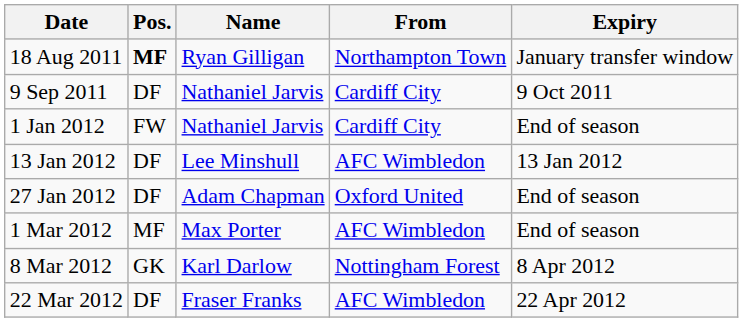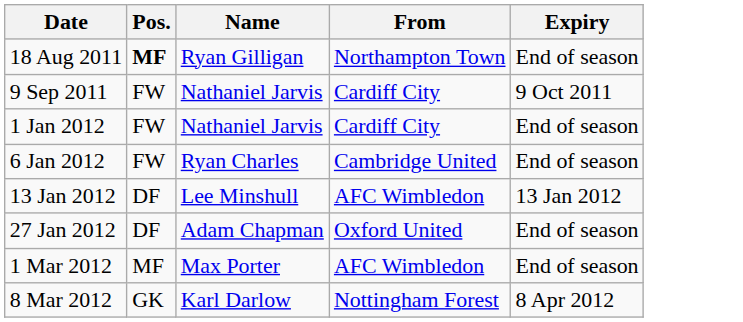 <table class="wikitable">
 <tr>
 <th>Date</th>
 <th>Pos.</th>
 <th>Name</th>
 <th>From</th>
 <th>Expiry</th>
 </tr>
 <tr>
 <td>18 Aug 2011</td>
 <td><strong>MF</strong></td>
 <td> <a href='#'>Ryan Gilligan</a></td>
 <td><a href='#'>Northampton Town</a></td>
-<td>January transfer window</td>
+<td>End of season</td>
 </tr>
 <tr>
 <td>9 Sep 2011</td>
-<td>DF</td>
+<td>FW</td>
 <td> <a href='#'>Nathaniel Jarvis</a></td>
 <td><a href='#'>Cardiff City</a></td>
 <td>9 Oct 2011</td>
 </tr>
 <tr>
 <td>1 Jan 2012</td>
 <td>FW</td>
 <td> <a href='#'>Nathaniel Jarvis</a></td>
 <td><a href='#'>Cardiff City</a></td>
+<td>End of season</td>
+</tr>
+<tr>
+<td>6 Jan 2012</td>
+<td>FW</td>
+<td> <a href='#'>Ryan Charles</a></td>
+<td><a href='#'>Cambridge United</a></td>
 <td>End of season</td>
 </tr>
 <tr>
 <td>13 Jan 2012</td>
 <td>DF</td>
 <td> <a href='#'>Lee Minshull</a></td>
 <td><a href='#'>AFC Wimbledon</a></td>
 <td>13 Jan 2012</td>
 </tr>
 <tr>
 <td>27 Jan 2012</td>
 <td>DF</td>
 <td> <a href='#'>Adam Chapman</a></td>
 <td><a href='#'>Oxford United</a></td>
 <td>End of season</td>
 </tr>
 <tr>
 <td>1 Mar 2012</td>
 <td>MF</td>
 <td> <a href='#'>Max Porter</a></td>
 <td><a href='#'>AFC Wimbledon</a></td>
 <td>End of season</td>
 </tr>
 <tr>
 <td>8 Mar 2012</td>
 <td>GK</td>
 <td> <a href='#'>Karl Darlow</a></td>
 <td><a href='#'>Nottingham Forest</a></td>
 <td>8 Apr 2012</td>
 </tr>
-<tr>
-<td>22 Mar 2012</td>
-<td>DF</td>
-<td> <a href='#'>Fraser Franks</a></td>
-<td><a href='#'>AFC Wimbledon</a></td>
-<td>22 Apr 2012</td>
-</tr>
 </table>
